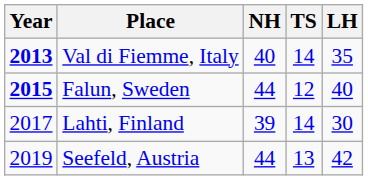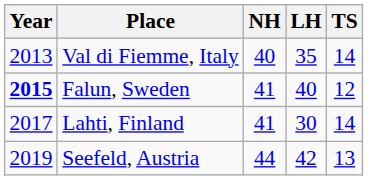 <table class="wikitable sortable" style="text-align:center;">
 <tr>
 <th>Year</th>
 <th>Place</th>
 <th>NH</th>
+<th>LH</th>
 <th>TS</th>
-<th>LH</th>
 </tr>
 <tr>
-<td><strong><a href='#'>2013</a></strong></td>
+<td><a href='#'>2013</a></td>
 <td style="text-align:left;"> <a href='#'>Val di Fiemme</a>, <a href='#'>Italy</a></td>
 <td><a href='#'>40</a></td>
+<td><a href='#'>35</a></td>
 <td><a href='#'>14</a></td>
-<td><a href='#'>35</a></td>
 </tr>
 <tr>
 <td><strong><a href='#'>2015</a></strong></td>
 <td style="text-align:left;"> <a href='#'>Falun</a>, <a href='#'>Sweden</a></td>
-<td><a href='#'>44</a></td>
+<td><a href='#'>41</a></td>
+<td><a href='#'>40</a></td>
 <td><a href='#'>12</a></td>
-<td><a href='#'>40</a></td>
 </tr>
 <tr>
 <td><a href='#'>2017</a></td>
 <td style="text-align:left;"> <a href='#'>Lahti</a>, <a href='#'>Finland</a></td>
-<td><a href='#'>39</a></td>
+<td><a href='#'>41</a></td>
+<td><a href='#'>30</a></td>
 <td><a href='#'>14</a></td>
-<td><a href='#'>30</a></td>
 </tr>
 <tr>
 <td><a href='#'>2019</a></td>
 <td style="text-align:left;"> <a href='#'>Seefeld</a>, <a href='#'>Austria</a></td>
 <td><a href='#'>44</a></td>
+<td><a href='#'>42</a></td>
 <td><a href='#'>13</a></td>
-<td><a href='#'>42</a></td>
 </tr>
 </table>
